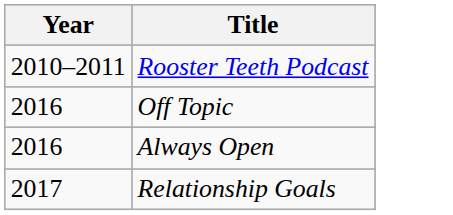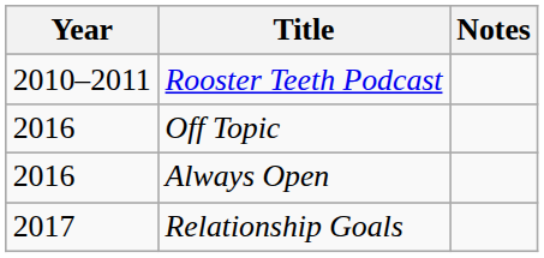 <table class="sortable wikitable">
 <tr>
 <th>Year</th>
 <th>Title</th>
+<th>Notes</th>
 </tr>
 <tr>
 <td>2010–2011</td>
 <td><em><a href='#'>Rooster Teeth Podcast</a></em></td>
+<td></td>
 </tr>
 <tr>
 <td>2016</td>
 <td><em>Off Topic</em></td>
+<td></td>
 </tr>
 <tr>
 <td>2016</td>
 <td><em>Always Open</em></td>
+<td></td>
 </tr>
 <tr>
 <td>2017</td>
 <td><em>Relationship Goals</em></td>
+<td></td>
 </tr>
 </table>
